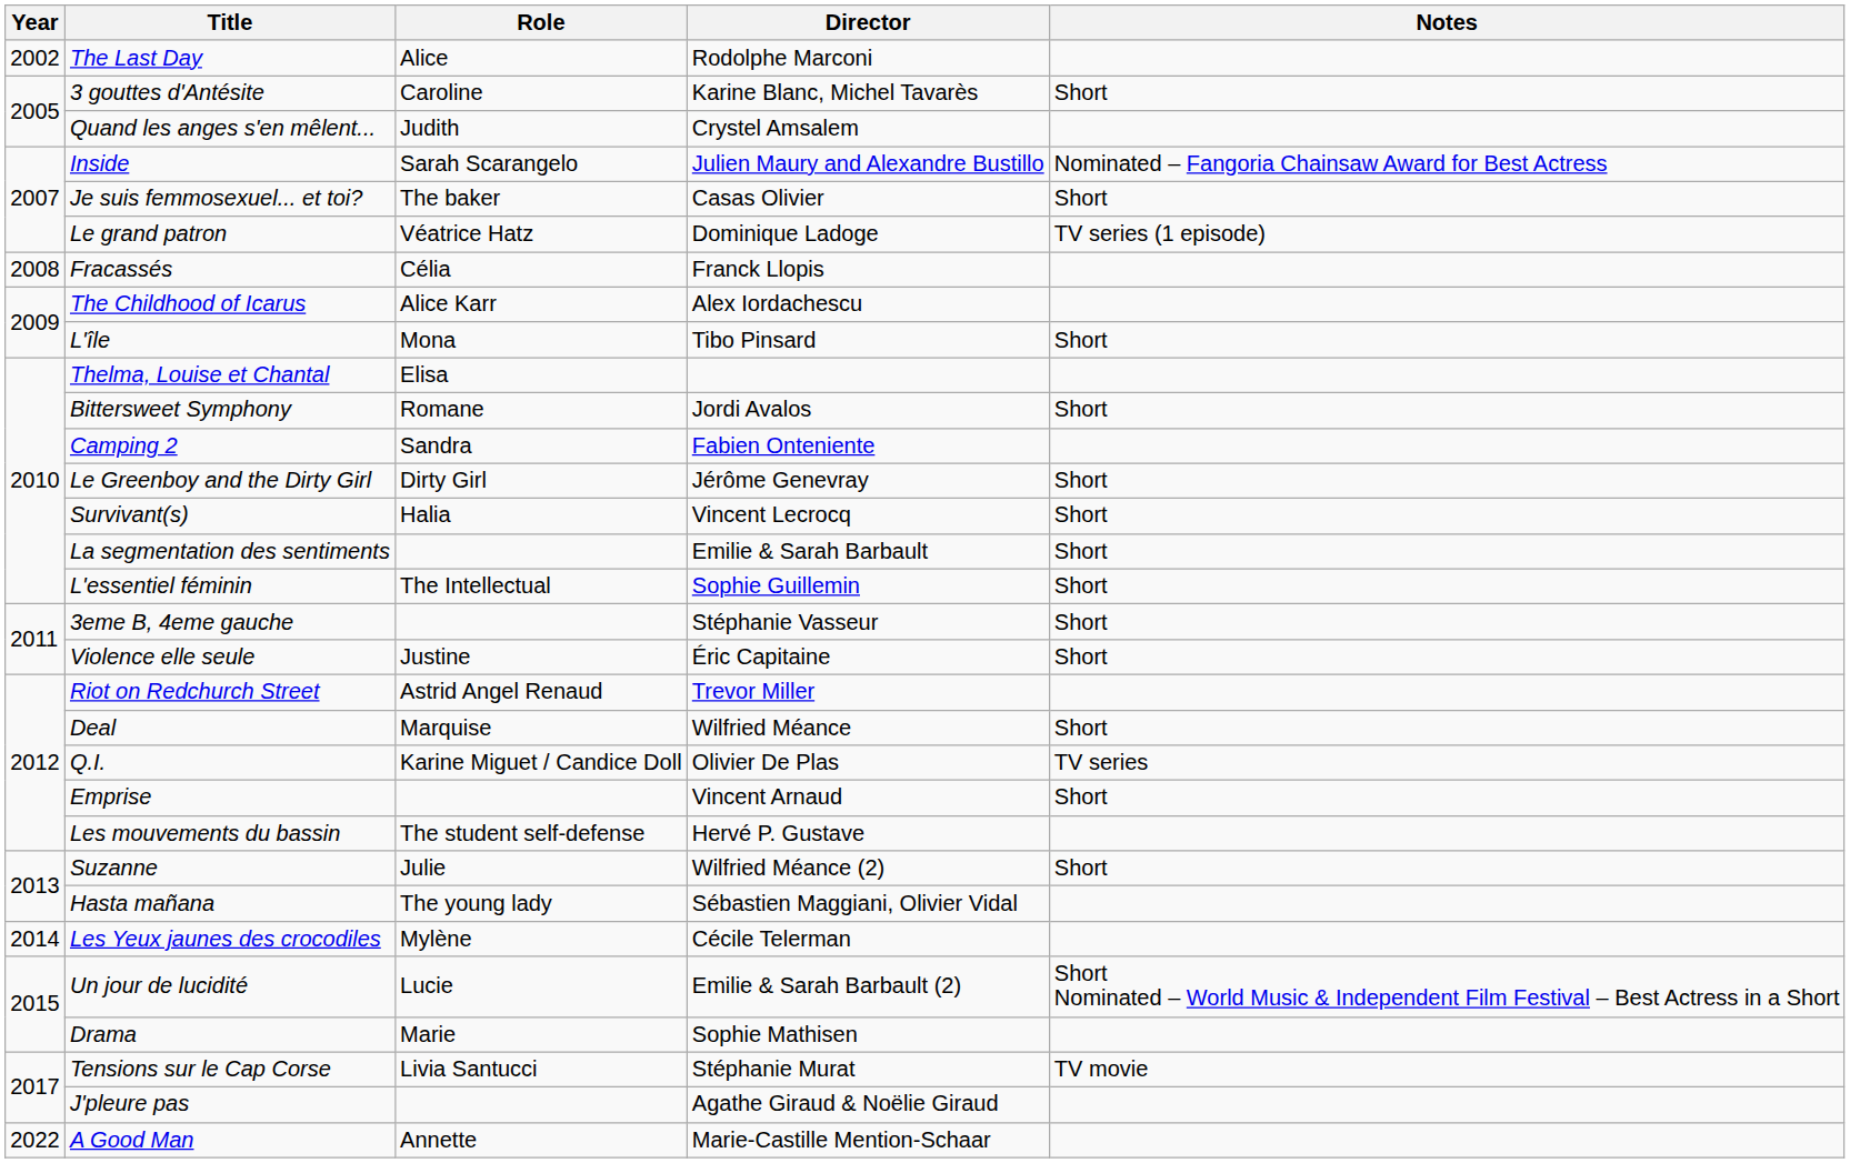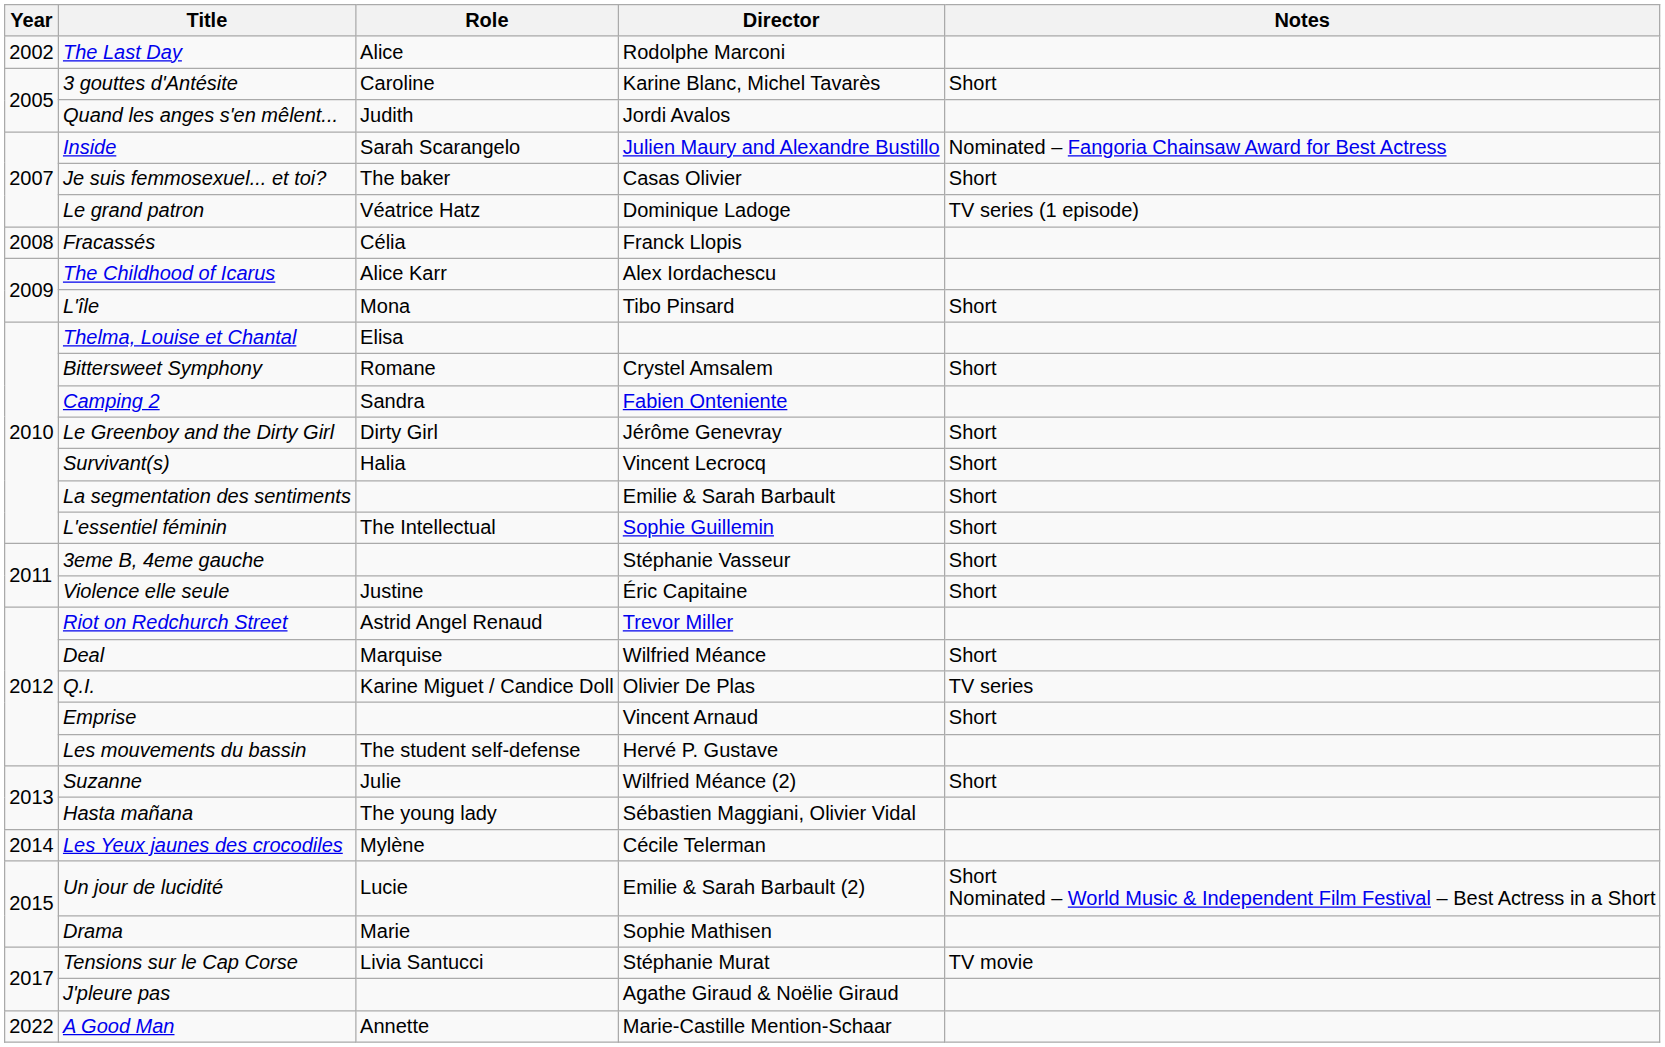 <table class="wikitable sortable">
 <tr>
 <th>Year</th>
 <th>Title</th>
 <th>Role</th>
 <th>Director</th>
 <th class="unsortable">Notes</th>
 </tr>
 <tr>
 <td rowspan=1>2002</td>
 <td><em><a href='#'>The Last Day</a></em></td>
 <td>Alice</td>
 <td>Rodolphe Marconi</td>
 <td></td>
 </tr>
 <tr>
 <td rowspan=2>2005</td>
 <td><em>3 gouttes d'Antésite</em></td>
 <td>Caroline</td>
 <td>Karine Blanc, Michel Tavarès</td>
 <td>Short</td>
 </tr>
 <tr>
 <td><em>Quand les anges s'en mêlent...</em></td>
 <td>Judith</td>
-<td>Crystel Amsalem</td>
+<td>Jordi Avalos</td>
 <td></td>
 </tr>
 <tr>
 <td rowspan=3>2007</td>
 <td><em><a href='#'>Inside</a></em></td>
 <td>Sarah Scarangelo</td>
 <td><a href='#'>Julien Maury and Alexandre Bustillo</a></td>
 <td>Nominated – <a href='#'>Fangoria Chainsaw Award for Best Actress</a></td>
 </tr>
 <tr>
 <td><em>Je suis femmosexuel... et toi?</em></td>
 <td>The baker</td>
 <td>Casas Olivier</td>
 <td>Short</td>
 </tr>
 <tr>
 <td><em>Le grand patron</em></td>
 <td>Véatrice Hatz</td>
 <td>Dominique Ladoge</td>
 <td>TV series (1 episode)</td>
 </tr>
 <tr>
 <td rowspan=1>2008</td>
 <td><em>Fracassés</em></td>
 <td>Célia</td>
 <td>Franck Llopis</td>
 <td></td>
 </tr>
 <tr>
 <td rowspan=2>2009</td>
 <td><em><a href='#'>The Childhood of Icarus</a></em></td>
 <td>Alice Karr</td>
 <td>Alex Iordachescu</td>
 <td></td>
 </tr>
 <tr>
 <td><em>L'île</em></td>
 <td>Mona</td>
 <td>Tibo Pinsard</td>
 <td>Short</td>
 </tr>
 <tr>
 <td rowspan=7>2010</td>
 <td><em><a href='#'>Thelma, Louise et Chantal</a></em></td>
 <td>Elisa</td>
 <td></td>
 <td></td>
 </tr>
 <tr>
 <td><em>Bittersweet Symphony</em></td>
 <td>Romane</td>
-<td>Jordi Avalos</td>
+<td>Crystel Amsalem</td>
 <td>Short</td>
 </tr>
 <tr>
 <td><em><a href='#'>Camping 2</a></em></td>
 <td>Sandra</td>
 <td><a href='#'>Fabien Onteniente</a></td>
 <td></td>
 </tr>
 <tr>
 <td><em>Le Greenboy and the Dirty Girl</em></td>
 <td>Dirty Girl</td>
 <td>Jérôme Genevray</td>
 <td>Short</td>
 </tr>
 <tr>
 <td><em>Survivant(s)</em></td>
 <td>Halia</td>
 <td>Vincent Lecrocq</td>
 <td>Short</td>
 </tr>
 <tr>
 <td><em>La segmentation des sentiments</em></td>
 <td></td>
 <td>Emilie & Sarah Barbault</td>
 <td>Short</td>
 </tr>
 <tr>
 <td><em>L'essentiel féminin</em></td>
 <td>The Intellectual</td>
 <td><a href='#'>Sophie Guillemin</a></td>
 <td>Short</td>
 </tr>
 <tr>
 <td rowspan=2>2011</td>
 <td><em>3eme B, 4eme gauche</em></td>
 <td></td>
 <td>Stéphanie Vasseur</td>
 <td>Short</td>
 </tr>
 <tr>
 <td><em>Violence elle seule</em></td>
 <td>Justine</td>
 <td>Éric Capitaine</td>
 <td>Short</td>
 </tr>
 <tr>
 <td rowspan=5>2012</td>
 <td><em><a href='#'>Riot on Redchurch Street</a></em></td>
 <td>Astrid Angel Renaud</td>
 <td><a href='#'>Trevor Miller</a></td>
 <td></td>
 </tr>
 <tr>
 <td><em>Deal</em></td>
 <td>Marquise</td>
 <td>Wilfried Méance</td>
 <td>Short</td>
 </tr>
 <tr>
 <td><em>Q.I.</em></td>
 <td>Karine Miguet / Candice Doll</td>
 <td>Olivier De Plas</td>
 <td>TV series</td>
 </tr>
 <tr>
 <td><em>Emprise</em></td>
 <td></td>
 <td>Vincent Arnaud</td>
 <td>Short</td>
 </tr>
 <tr>
 <td><em>Les mouvements du bassin</em></td>
 <td>The student self-defense</td>
 <td>Hervé P. Gustave</td>
 <td></td>
 </tr>
 <tr>
 <td rowspan=2>2013</td>
 <td><em>Suzanne</em></td>
 <td>Julie</td>
 <td>Wilfried Méance (2)</td>
 <td>Short</td>
 </tr>
 <tr>
 <td><em>Hasta mañana</em></td>
 <td>The young lady</td>
 <td>Sébastien Maggiani, Olivier Vidal</td>
 <td></td>
 </tr>
 <tr>
 <td rowspan=1>2014</td>
 <td><em><a href='#'>Les Yeux jaunes des crocodiles</a></em></td>
 <td>Mylène</td>
 <td>Cécile Telerman</td>
 <td></td>
 </tr>
 <tr>
 <td rowspan=2>2015</td>
 <td><em>Un jour de lucidité</em></td>
 <td>Lucie</td>
 <td>Emilie & Sarah Barbault (2)</td>
 <td>Short<br>Nominated – <a href='#'>World Music & Independent Film Festival</a> – Best Actress in a Short</td>
 </tr>
 <tr>
 <td><em>Drama</em></td>
 <td>Marie</td>
 <td>Sophie Mathisen</td>
 <td></td>
 </tr>
 <tr>
 <td rowspan=2>2017</td>
 <td><em>Tensions sur le Cap Corse</em></td>
 <td>Livia Santucci</td>
 <td>Stéphanie Murat</td>
 <td>TV movie</td>
 </tr>
 <tr>
 <td><em>J'pleure pas</em></td>
 <td></td>
 <td>Agathe Giraud & Noëlie Giraud</td>
 <td></td>
 </tr>
 <tr>
 <td>2022</td>
 <td><em><a href='#'>A Good Man</a></em></td>
 <td>Annette</td>
 <td>Marie-Castille Mention-Schaar</td>
 <td></td>
 </tr>
 </table>
